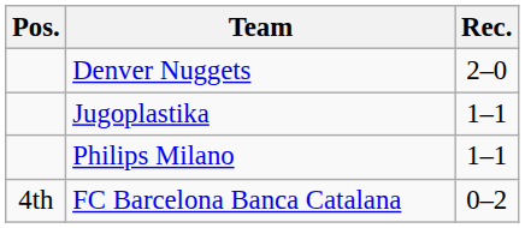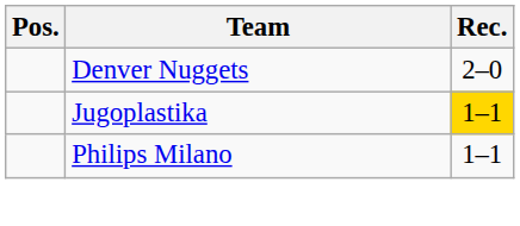 <table class="wikitable" style="text-align:center">
 <tr>
 <th width=25>Pos.</th>
 <th width=220>Team</th>
 <th width=25>Rec.</th>
 </tr>
 <tr>
 <td></td>
 <td align=left> <a href='#'>Denver Nuggets</a></td>
 <td>2–0</td>
 </tr>
 <tr>
 <td></td>
 <td align=left> <a href='#'>Jugoplastika</a></td>
-<td>1–1</td>
+<td style="background: gold;">1–1</td>
 </tr>
 <tr>
 <td></td>
 <td align=left> <a href='#'>Philips Milano</a></td>
 <td>1–1</td>
 </tr>
-<tr>
-<td>4th</td>
-<td align=left> <a href='#'>FC Barcelona Banca Catalana</a></td>
-<td>0–2</td>
-</tr>
 </table>
